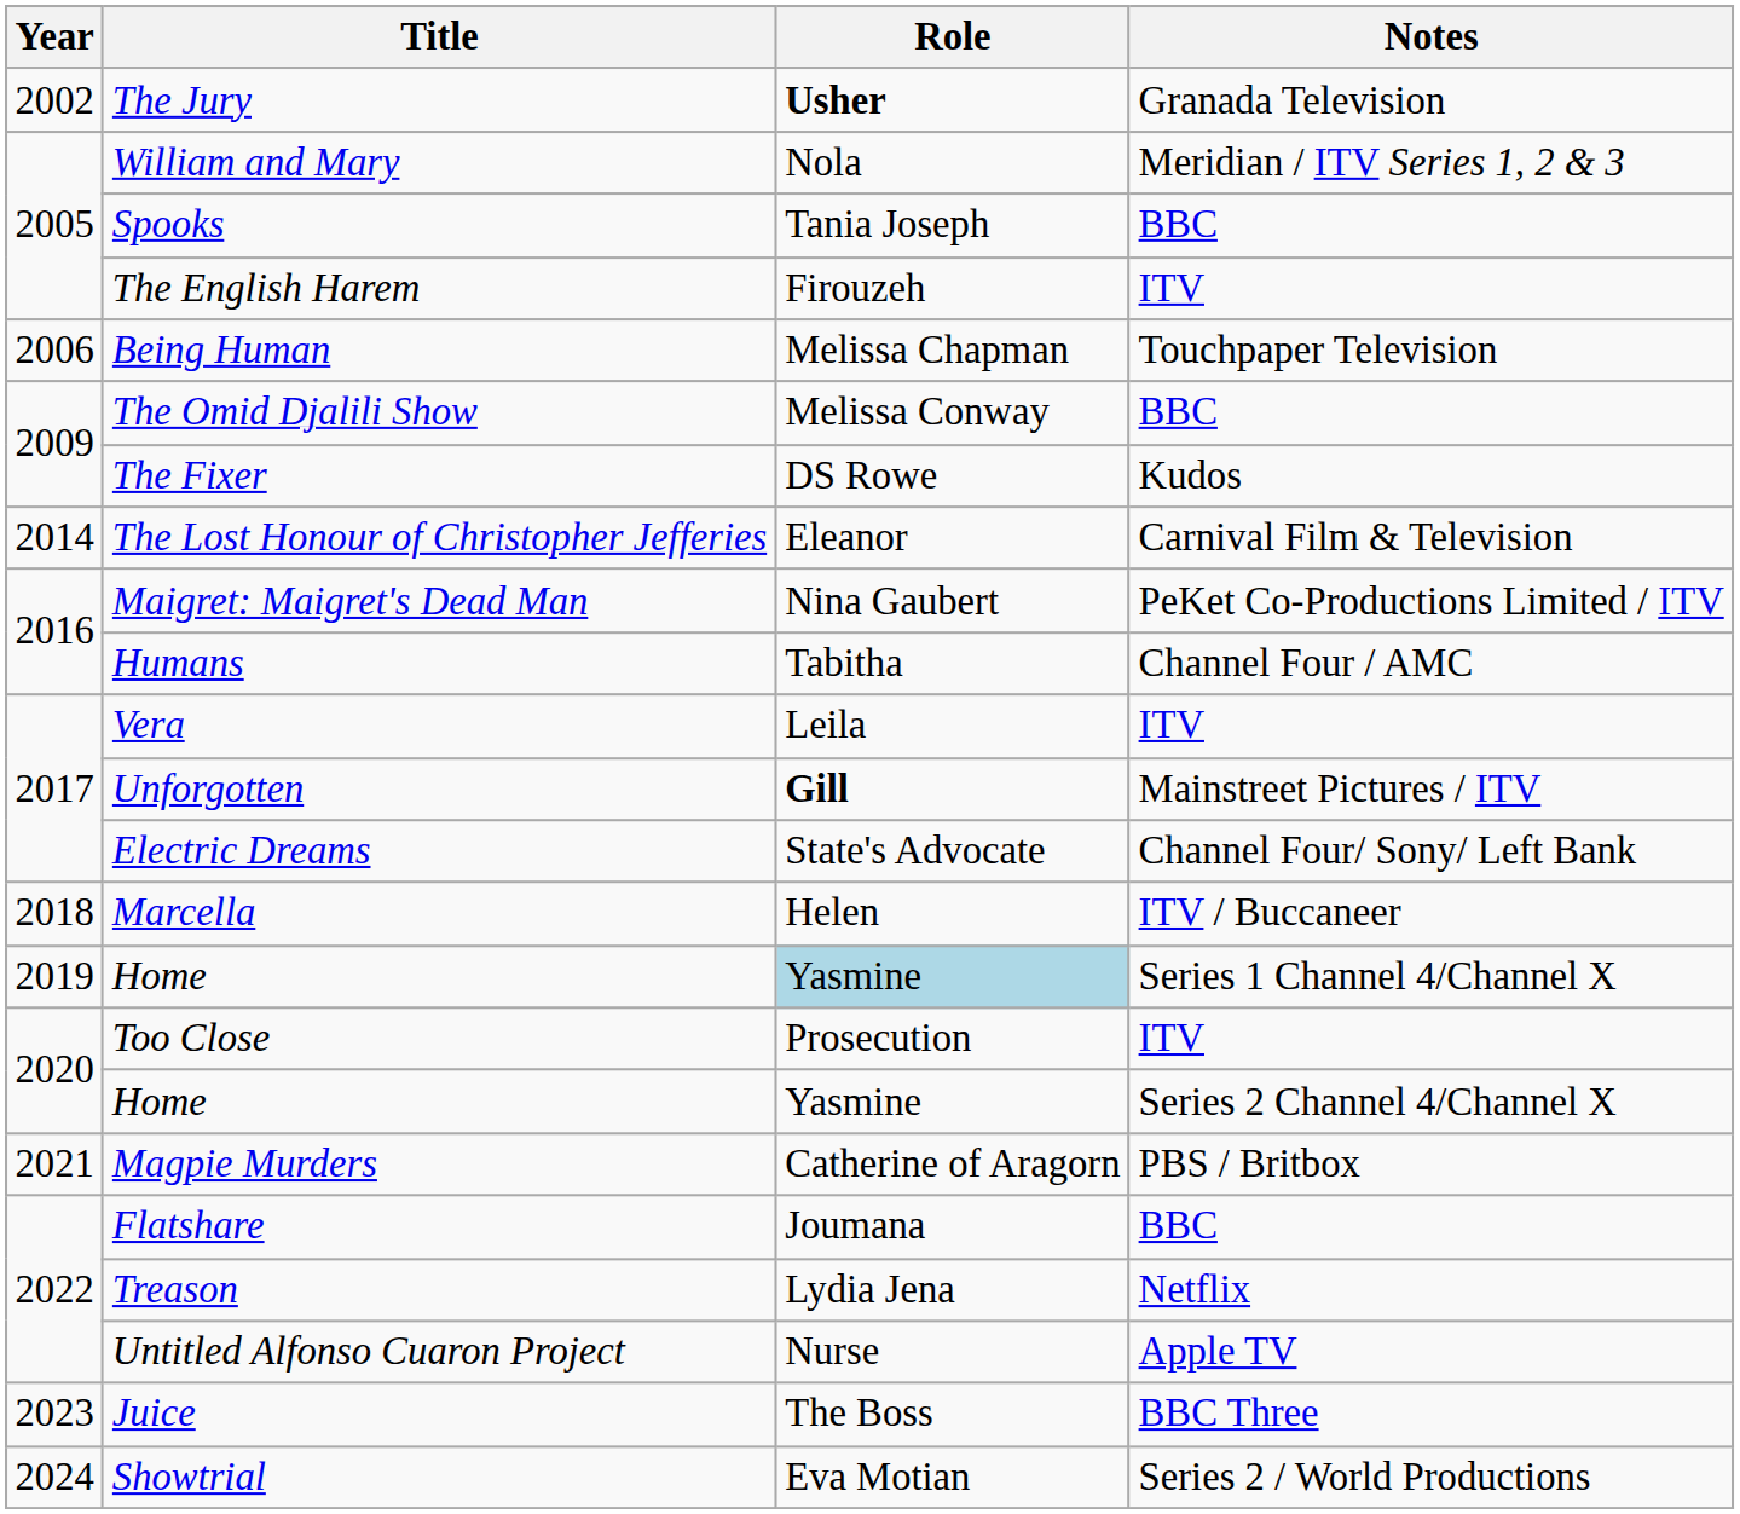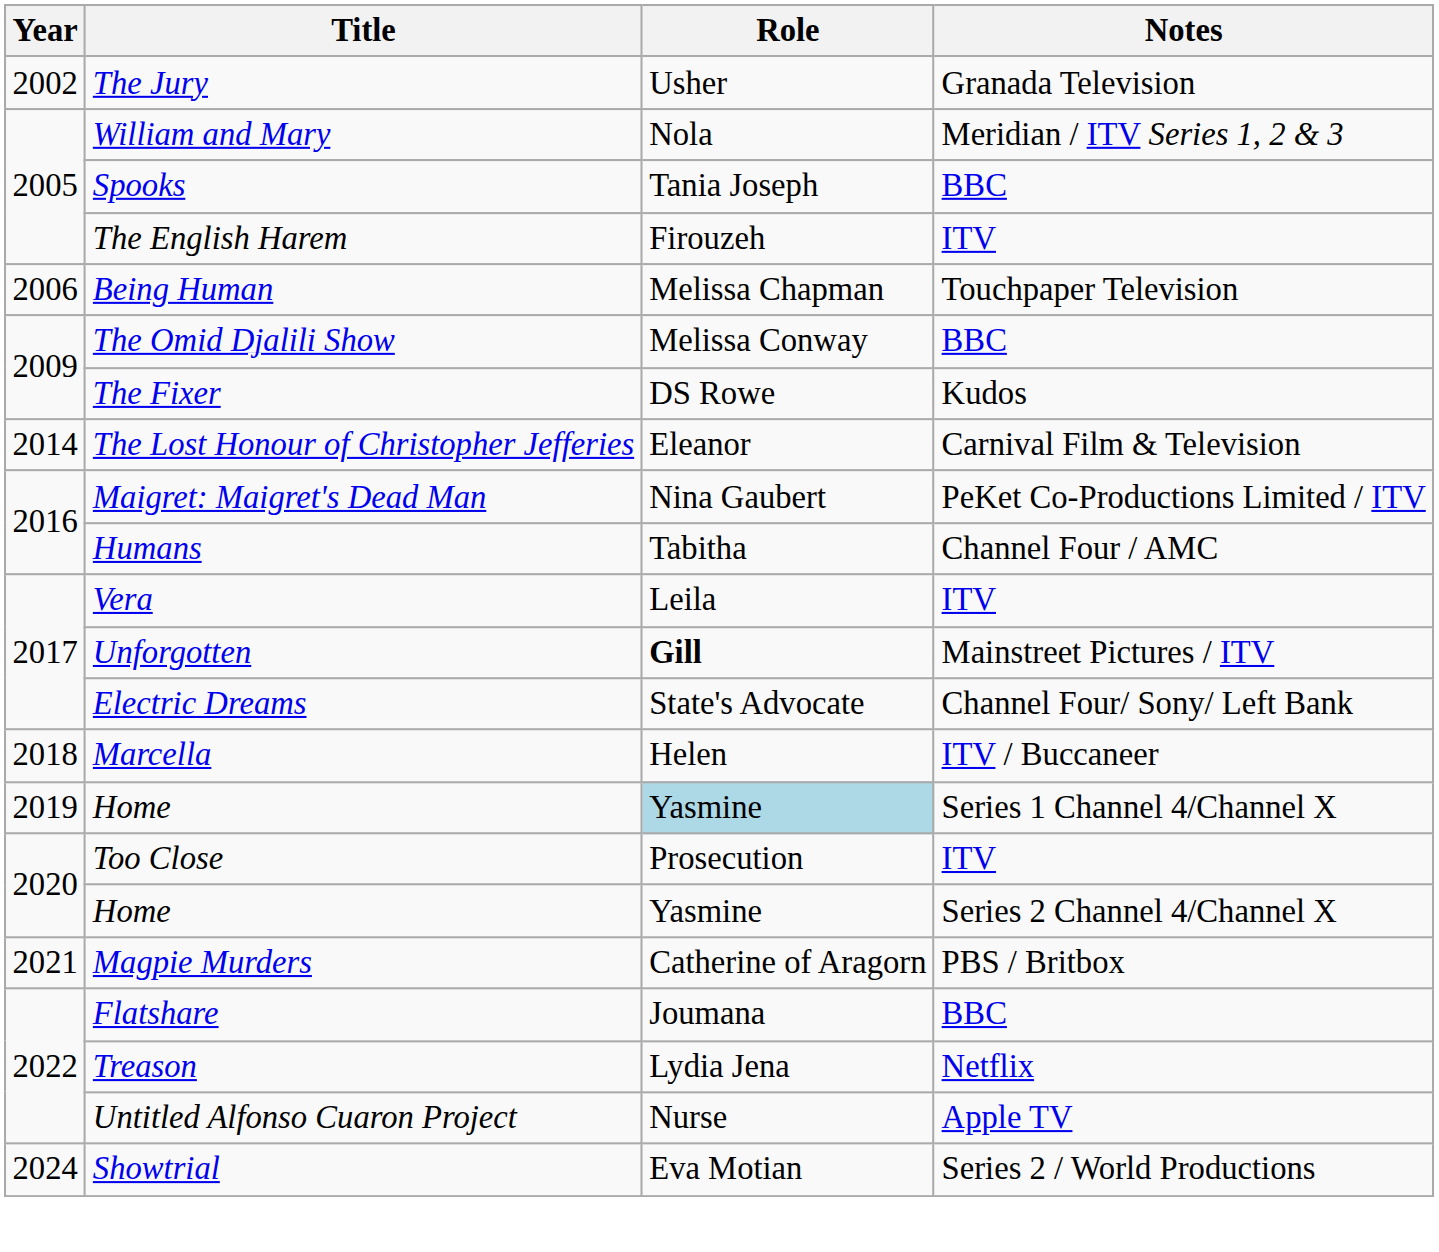 <table class="wikitable sortable">
 <tr>
 <th>Year</th>
 <th>Title</th>
 <th>Role</th>
 <th class="unsortable">Notes</th>
 </tr>
 <tr>
 <td>2002</td>
 <td><em><a href='#'>The Jury</a></em></td>
-<td><strong>Usher</strong></td>
+<td>Usher</td>
 <td>Granada Television</td>
 </tr>
 <tr>
 <td rowspan=3>2005</td>
 <td><em><a href='#'>William and Mary</a></em></td>
 <td>Nola</td>
 <td>Meridian / <a href='#'> ITV</a> <em>Series 1, 2 & 3</em></td>
 </tr>
 <tr>
 <td><em><a href='#'>Spooks</a></em></td>
 <td>Tania Joseph</td>
 <td><a href='#'>BBC</a></td>
 </tr>
 <tr>
 <td><em>The English Harem</em></td>
 <td>Firouzeh</td>
 <td><a href='#'> ITV</a></td>
 </tr>
 <tr>
 <td>2006</td>
 <td><em><a href='#'>Being Human</a></em></td>
 <td>Melissa Chapman</td>
 <td>Touchpaper Television</td>
 </tr>
 <tr>
 <td rowspan=2>2009</td>
 <td><em><a href='#'>The Omid Djalili Show</a></em></td>
 <td>Melissa Conway</td>
 <td><a href='#'>BBC</a></td>
 </tr>
 <tr>
 <td><em><a href='#'>The Fixer</a></em></td>
 <td>DS Rowe</td>
 <td>Kudos</td>
 </tr>
 <tr>
 <td>2014</td>
 <td><em><a href='#'>The Lost Honour of Christopher Jefferies</a></em></td>
 <td>Eleanor</td>
 <td>Carnival Film & Television</td>
 </tr>
 <tr>
 <td rowspan=2>2016</td>
 <td><em><a href='#'>Maigret:  Maigret's Dead Man</a></em></td>
 <td>Nina Gaubert</td>
 <td>PeKet Co-Productions Limited / <a href='#'> ITV</a></td>
 </tr>
 <tr>
 <td><em><a href='#'>Humans</a></em></td>
 <td>Tabitha</td>
 <td>Channel Four / AMC</td>
 </tr>
 <tr>
 <td rowspan=3>2017</td>
 <td><em><a href='#'>Vera</a></em></td>
 <td>Leila</td>
 <td><a href='#'> ITV</a></td>
 </tr>
 <tr>
 <td><em><a href='#'>Unforgotten</a></em></td>
 <td><strong>Gill</strong></td>
 <td>Mainstreet Pictures / <a href='#'> ITV</a></td>
 </tr>
 <tr>
 <td><em><a href='#'>Electric Dreams</a></em></td>
 <td>State's Advocate</td>
 <td>Channel Four/ Sony/ Left Bank</td>
 </tr>
 <tr>
 <td>2018</td>
 <td><em><a href='#'>Marcella</a></em></td>
 <td>Helen</td>
 <td><a href='#'> ITV</a> / Buccaneer</td>
 </tr>
 <tr>
 <td>2019</td>
 <td><em>Home</em></td>
 <td style="background: lightblue;">Yasmine</td>
 <td>Series 1 Channel 4/Channel X</td>
 </tr>
 <tr>
 <td rowspan=2>2020</td>
 <td><em>Too Close</em></td>
 <td>Prosecution</td>
 <td><a href='#'>ITV</a></td>
 </tr>
 <tr>
 <td><em>Home</em></td>
 <td>Yasmine</td>
 <td>Series 2 Channel 4/Channel X</td>
 </tr>
 <tr>
 <td>2021</td>
 <td><em><a href='#'>Magpie Murders</a></em></td>
 <td>Catherine of Aragorn</td>
 <td>PBS / Britbox</td>
 </tr>
 <tr>
 <td rowspan=3>2022</td>
 <td><em><a href='#'>Flatshare</a></em></td>
 <td>Joumana</td>
 <td><a href='#'>BBC</a></td>
 </tr>
 <tr>
 <td><em><a href='#'>Treason</a></em></td>
 <td>Lydia Jena</td>
 <td><a href='#'>Netflix</a></td>
 </tr>
 <tr>
 <td><em>Untitled Alfonso Cuaron Project</em></td>
 <td>Nurse</td>
 <td><a href='#'>Apple TV</a></td>
 </tr>
 <tr>
-<td>2023</td>
-<td><em><a href='#'>Juice</a></em></td>
-<td>The Boss</td>
-<td><a href='#'>BBC Three</a></td>
-</tr>
-<tr>
 <td>2024</td>
 <td><em><a href='#'>Showtrial</a></em></td>
 <td>Eva Motian</td>
 <td>Series 2 / World Productions</td>
 </tr>
 <tr>
 </tr>
 </table>
